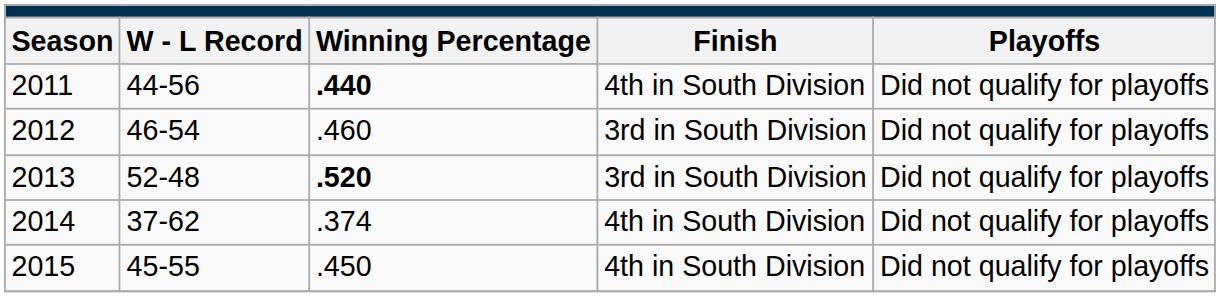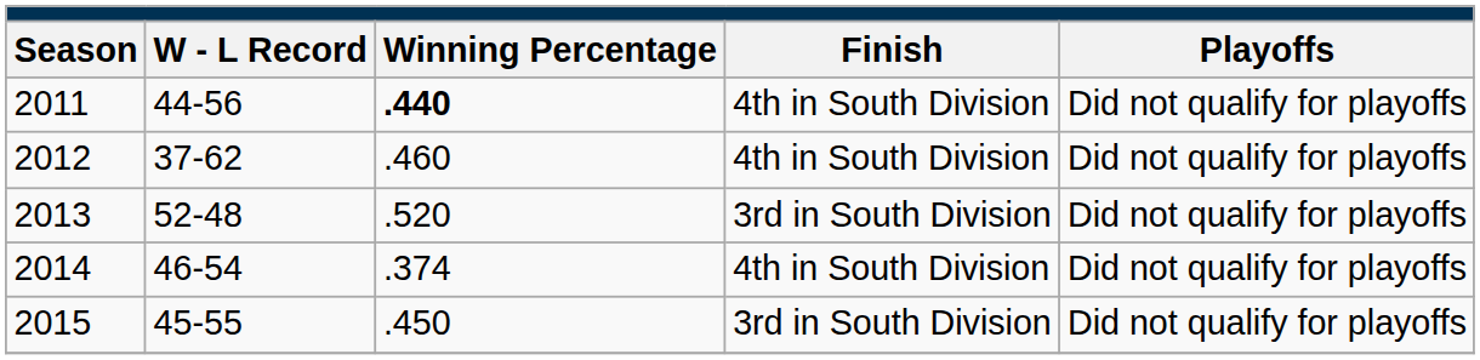 <table class="wikitable">
 <tr>
 <th colspan="5"  style="background:#003153; color:yellow;"></th>
 </tr>
 <tr>
 <th>Season</th>
 <th>W - L Record</th>
 <th>Winning Percentage</th>
 <th>Finish</th>
 <th>Playoffs</th>
 </tr>
 <tr>
 <td>2011</td>
 <td>44-56</td>
 <td><strong>.440</strong></td>
 <td>4th in South Division</td>
 <td>Did not qualify for playoffs</td>
 </tr>
 <tr>
 <td>2012</td>
-<td>46-54</td>
+<td>37-62</td>
 <td>.460</td>
-<td>3rd in South Division</td>
+<td>4th in South Division</td>
 <td>Did not qualify for playoffs</td>
 </tr>
 <tr>
 <td>2013</td>
 <td>52-48</td>
-<td><strong>.520</strong></td>
+<td>.520</td>
 <td>3rd in South Division</td>
 <td>Did not qualify for playoffs</td>
 </tr>
 <tr>
 <td>2014</td>
-<td>37-62</td>
+<td>46-54</td>
 <td>.374</td>
 <td>4th in South Division</td>
 <td>Did not qualify for playoffs</td>
 </tr>
 <tr>
 <td>2015</td>
 <td>45-55</td>
 <td>.450</td>
-<td>4th in South Division</td>
+<td>3rd in South Division</td>
 <td>Did not qualify for playoffs</td>
 </tr>
 <tr>
 </tr>
 </table>
